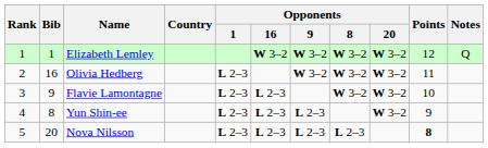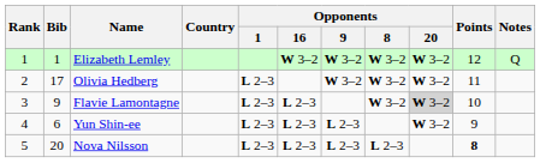 <table class="wikitable sortable" style="text-align:center">
 <tr>
 <th rowspan=2>Rank</th>
 <th rowspan=2>Bib</th>
 <th rowspan=2>Name</th>
 <th rowspan=2>Country</th>
 <th colspan=5>Opponents</th>
 <th rowspan=2>Points</th>
 <th rowspan=2>Notes</th>
 </tr>
 <tr>
 <th>1 </th>
 <th>16 </th>
 <th>9 </th>
 <th>8 </th>
 <th>20 </th>
 </tr>
 <tr bgcolor=ccffcc>
 <td>1</td>
 <td>1</td>
 <td align=left><a href='#'>Elizabeth Lemley</a></td>
 <td align=left></td>
 <td></td>
 <td><strong>W</strong> 3–2</td>
 <td><strong>W</strong> 3–2</td>
 <td><strong>W</strong> 3–2</td>
 <td><strong>W</strong> 3–2</td>
 <td>12</td>
 <td>Q</td>
 </tr>
 <tr>
 <td>2</td>
-<td>16</td>
+<td>17</td>
 <td align=left><a href='#'>Olivia Hedberg</a></td>
 <td align=left></td>
 <td><strong>L</strong> 2–3</td>
 <td></td>
 <td><strong>W</strong> 3–2</td>
 <td><strong>W</strong> 3–2</td>
 <td><strong>W</strong> 3–2</td>
 <td>11</td>
 <td></td>
 </tr>
 <tr>
 <td>3</td>
 <td>9</td>
 <td align=left><a href='#'>Flavie Lamontagne</a></td>
 <td align=left></td>
 <td><strong>L</strong> 2–3</td>
 <td><strong>L</strong> 2–3</td>
 <td></td>
 <td><strong>W</strong> 3–2</td>
-<td><strong>W</strong> 3–2</td>
+<td style="background: lightgrey;"><strong>W</strong> 3–2</td>
 <td>10</td>
 <td></td>
 </tr>
 <tr>
 <td>4</td>
-<td>8</td>
+<td>6</td>
 <td align=left><a href='#'>Yun Shin-ee</a></td>
 <td align=left></td>
 <td><strong>L</strong> 2–3</td>
 <td><strong>L</strong> 2–3</td>
 <td><strong>L</strong> 2–3</td>
 <td></td>
 <td><strong>W</strong> 3–2</td>
 <td>9</td>
 <td></td>
 </tr>
 <tr>
 <td>5</td>
 <td>20</td>
 <td align=left><a href='#'>Nova Nilsson</a></td>
 <td align=left></td>
 <td><strong>L</strong> 2–3</td>
 <td><strong>L</strong> 2–3</td>
 <td><strong>L</strong> 2–3</td>
 <td><strong>L</strong> 2–3</td>
 <td></td>
 <td><strong>8</strong></td>
 <td></td>
 </tr>
 </table>
